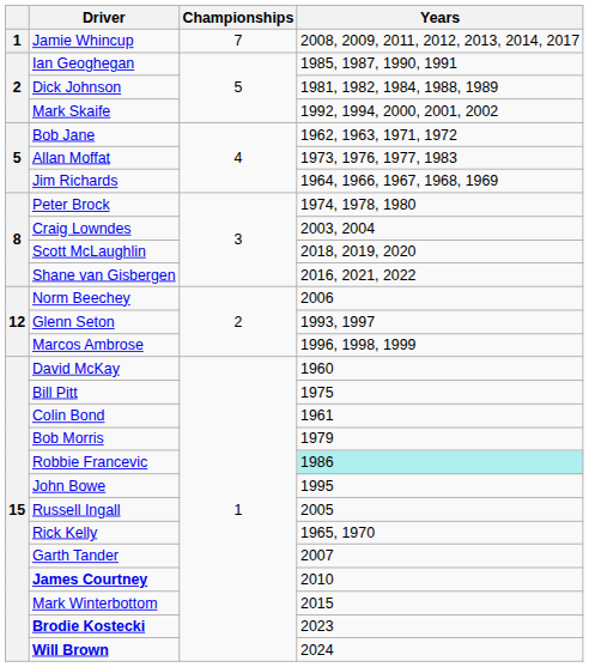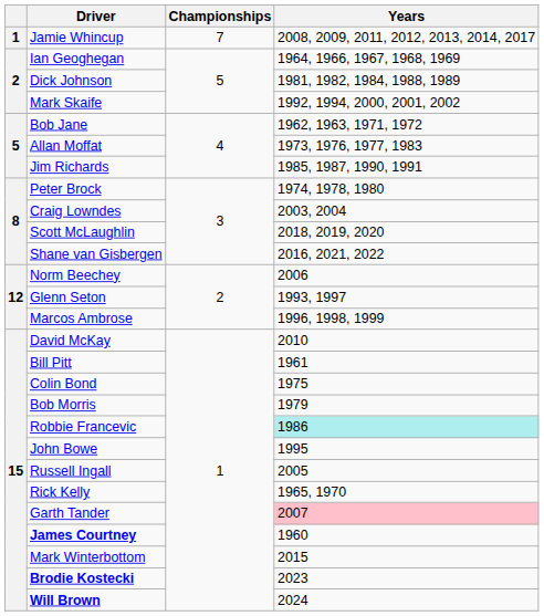 <table class="wikitable" style="font-size: 90%">
 <tr>
 <th></th>
 <th>Driver</th>
 <th>Championships</th>
 <th>Years</th>
 </tr>
 <tr>
 <th>1</th>
 <td> <a href='#'>Jamie Whincup</a></td>
 <td align="center">7</td>
 <td>2008, 2009, 2011, 2012, 2013, 2014, 2017</td>
 </tr>
 <tr>
 <th rowspan="3">2</th>
 <td> <a href='#'>Ian Geoghegan</a></td>
 <td rowspan="3" align="center">5</td>
-<td>1985, 1987, 1990, 1991</td>
+<td>1964, 1966, 1967, 1968, 1969</td>
 </tr>
 <tr>
 <td> <a href='#'>Dick Johnson</a></td>
 <td>1981, 1982, 1984, 1988, 1989</td>
 </tr>
 <tr>
 <td> <a href='#'>Mark Skaife</a></td>
 <td>1992, 1994, 2000, 2001, 2002</td>
 </tr>
 <tr>
 <th rowspan="3">5</th>
 <td> <a href='#'>Bob Jane</a></td>
 <td rowspan="3" align="center">4</td>
 <td>1962, 1963, 1971, 1972</td>
 </tr>
 <tr>
 <td> <a href='#'>Allan Moffat</a></td>
 <td>1973, 1976, 1977, 1983</td>
 </tr>
 <tr>
 <td> <a href='#'>Jim Richards</a></td>
-<td>1964, 1966, 1967, 1968, 1969</td>
+<td>1985, 1987, 1990, 1991</td>
 </tr>
 <tr>
 <th rowspan="4">8</th>
 <td> <a href='#'>Peter Brock</a></td>
 <td rowspan="4" align="center">3</td>
 <td>1974, 1978, 1980</td>
 </tr>
 <tr>
 <td> <a href='#'>Craig Lowndes</a></td>
 <td>2003, 2004</td>
 </tr>
 <tr>
 <td> <a href='#'>Scott McLaughlin</a></td>
 <td>2018, 2019, 2020</td>
 </tr>
 <tr>
 <td> <a href='#'>Shane van Gisbergen</a></td>
 <td>2016, 2021, 2022</td>
 </tr>
 <tr>
 <th rowspan="3">12</th>
 <td> <a href='#'>Norm Beechey</a></td>
 <td rowspan="3" align="center">2</td>
 <td>2006</td>
 </tr>
 <tr>
 <td> <a href='#'>Glenn Seton</a></td>
 <td>1993, 1997</td>
 </tr>
 <tr>
 <td> <a href='#'>Marcos Ambrose</a></td>
 <td>1996, 1998, 1999</td>
 </tr>
 <tr>
 <th rowspan="13">15</th>
 <td> <a href='#'>David McKay</a></td>
 <td rowspan="13" align="center">1</td>
-<td>1960</td>
+<td>2010</td>
 </tr>
 <tr>
 <td> <a href='#'>Bill Pitt</a></td>
-<td>1975</td>
+<td>1961</td>
 </tr>
 <tr>
 <td> <a href='#'>Colin Bond</a></td>
-<td>1961</td>
+<td>1975</td>
 </tr>
 <tr>
 <td> <a href='#'>Bob Morris</a></td>
 <td>1979</td>
 </tr>
 <tr>
 <td> <a href='#'>Robbie Francevic</a></td>
 <td style="background: paleturquoise;">1986</td>
 </tr>
 <tr>
 <td> <a href='#'>John Bowe</a></td>
 <td>1995</td>
 </tr>
 <tr>
 <td> <a href='#'>Russell Ingall</a></td>
 <td>2005</td>
 </tr>
 <tr>
 <td> <a href='#'>Rick Kelly</a></td>
 <td>1965, 1970</td>
 </tr>
 <tr>
 <td> <a href='#'>Garth Tander</a></td>
-<td>2007</td>
+<td style="background: pink;">2007</td>
 </tr>
 <tr>
 <td> <strong><a href='#'>James Courtney</a></strong></td>
-<td>2010</td>
+<td>1960</td>
 </tr>
 <tr>
 <td> <a href='#'>Mark Winterbottom</a></td>
 <td>2015</td>
 </tr>
 <tr>
 <td> <strong><a href='#'>Brodie Kostecki</a></strong></td>
 <td>2023</td>
 </tr>
 <tr>
 <td> <strong><a href='#'>Will Brown</a></strong></td>
 <td>2024</td>
 </tr>
 </table>
